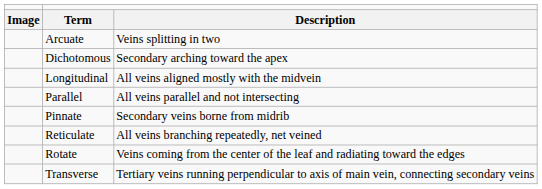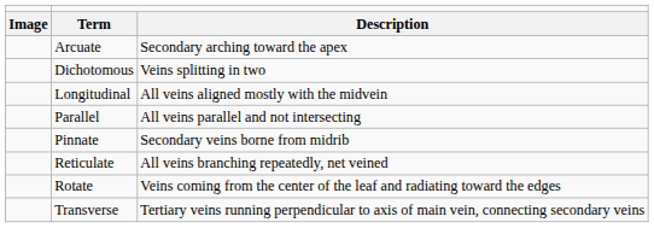 <table class="wikitable sortable centre">
 <tr>
 <td></td>
 </tr>
 <tr>
 <th>Image</th>
 <th>Term</th>
 <th>Description</th>
 </tr>
 <tr>
 <td></td>
 <td>Arcuate</td>
-<td>Veins splitting in two</td>
+<td>Secondary arching toward the apex</td>
 </tr>
 <tr>
 <td></td>
 <td>Dichotomous</td>
-<td>Secondary arching toward the apex</td>
+<td>Veins splitting in two</td>
 </tr>
 <tr>
 <td></td>
 <td>Longitudinal</td>
 <td>All veins aligned mostly with the midvein</td>
 </tr>
 <tr>
 <td></td>
 <td>Parallel</td>
 <td>All veins parallel and not intersecting</td>
 </tr>
 <tr>
 <td></td>
 <td>Pinnate</td>
 <td>Secondary veins borne from midrib</td>
 </tr>
 <tr>
 <td></td>
 <td>Reticulate</td>
 <td>All veins branching repeatedly, net veined</td>
 </tr>
 <tr>
 <td></td>
 <td>Rotate</td>
 <td>Veins coming from the center of the leaf and radiating toward the edges</td>
 </tr>
 <tr>
 <td></td>
 <td>Transverse</td>
 <td>Tertiary veins running perpendicular to axis of main vein, connecting secondary veins</td>
 </tr>
 </table>
